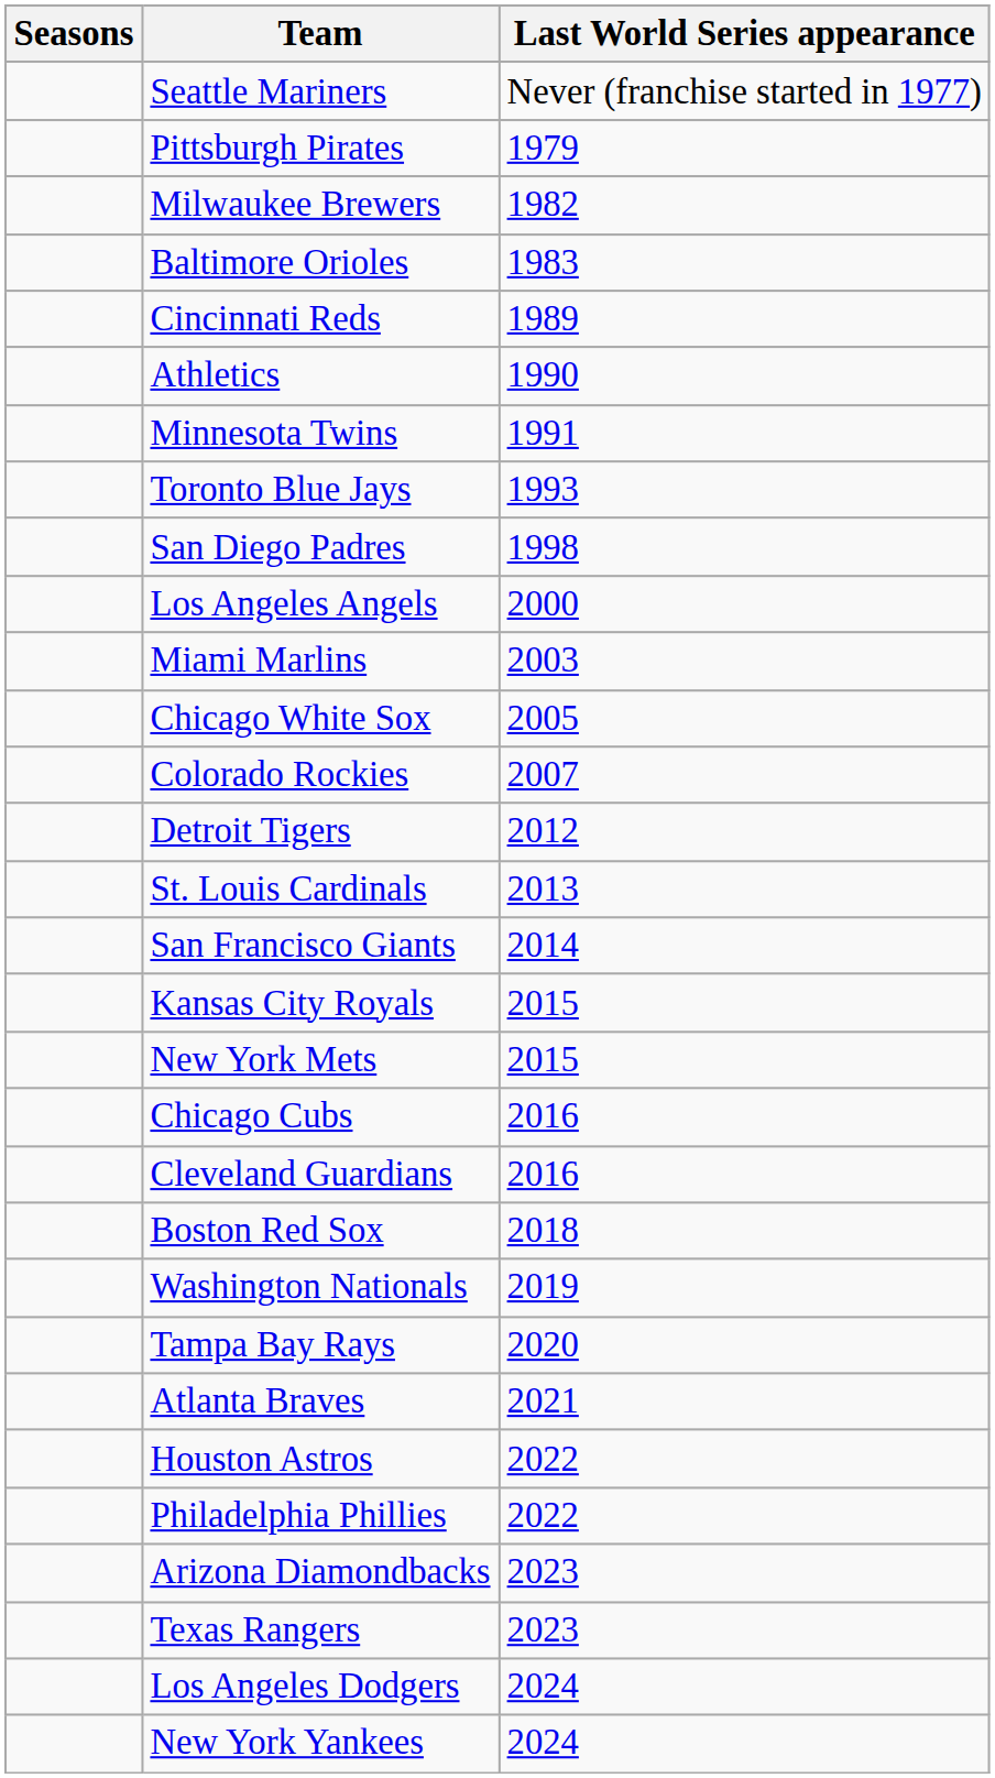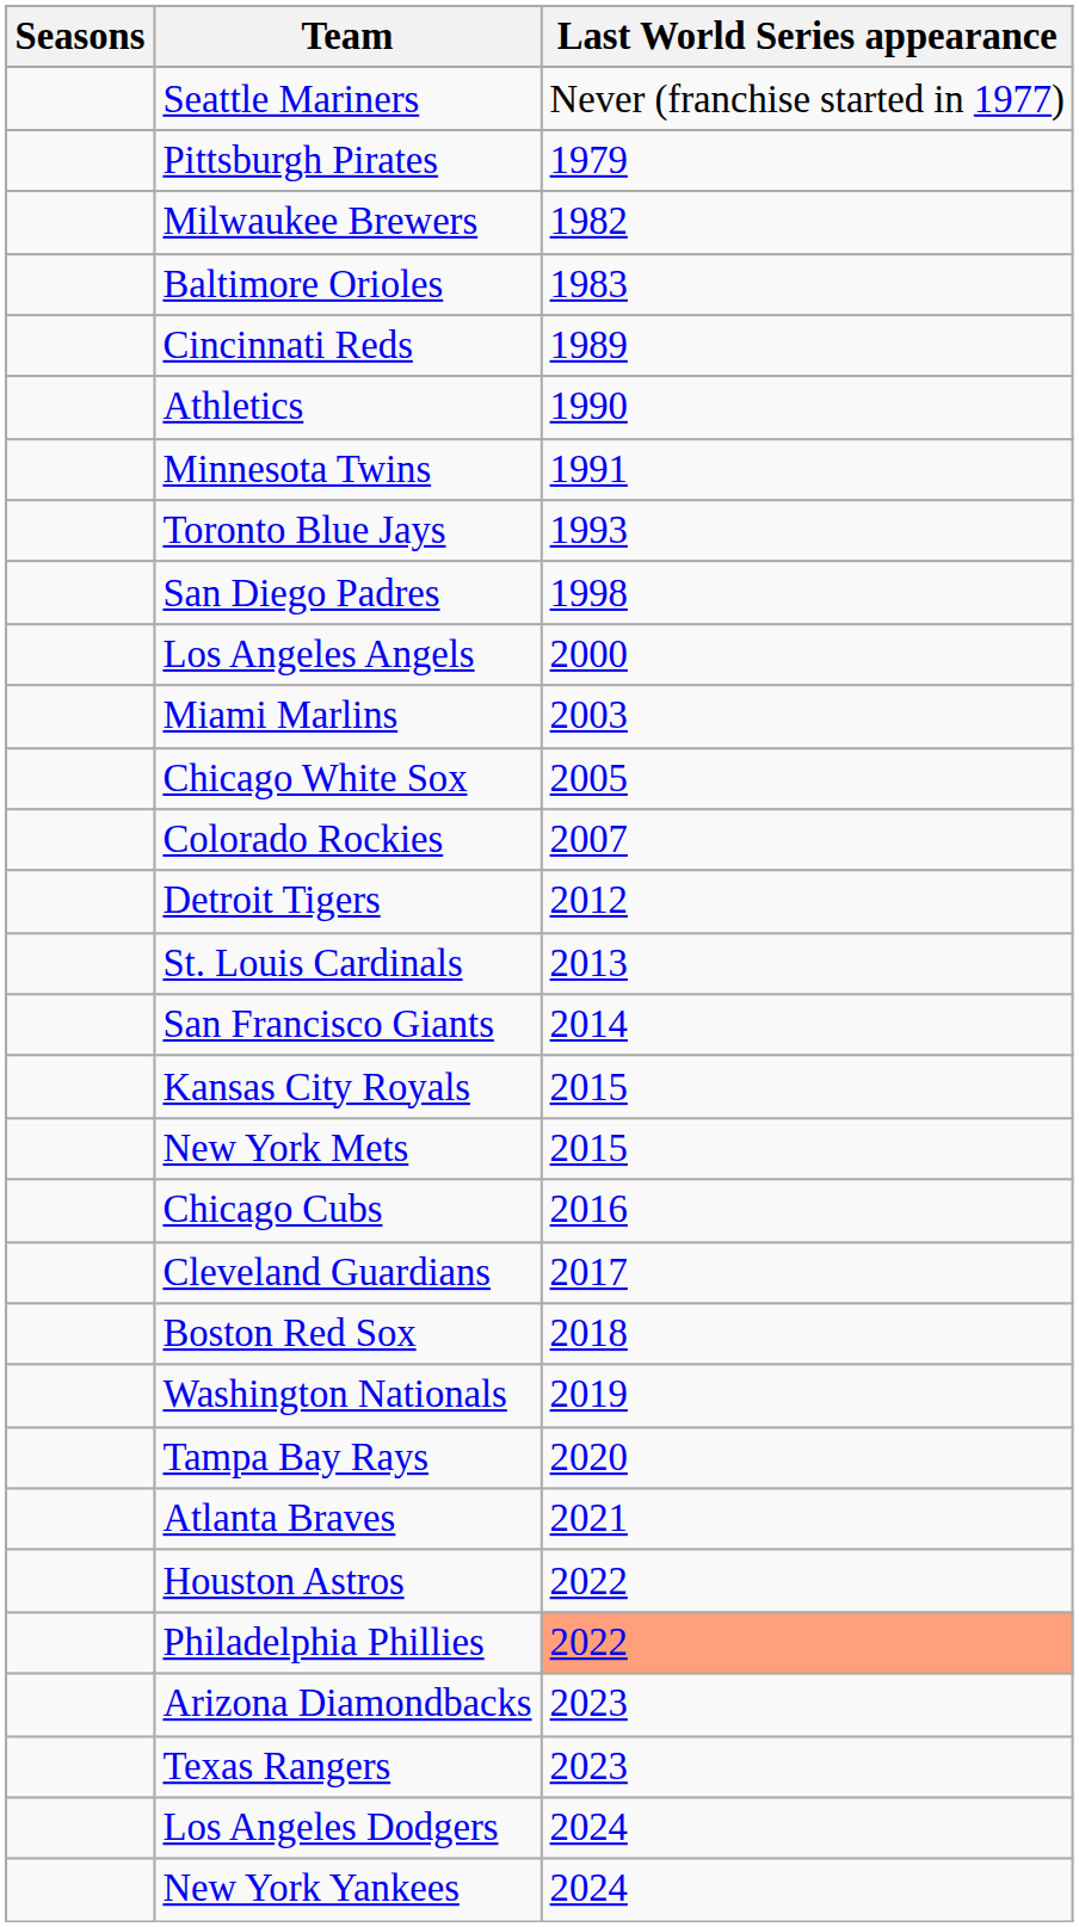 <table class="wikitable sortable">
 <tr>
 <th>Seasons</th>
 <th>Team</th>
 <th>Last World Series appearance</th>
 </tr>
 <tr>
 <td></td>
 <td><a href='#'>Seattle Mariners</a></td>
 <td>Never (franchise started in <a href='#'>1977</a>)</td>
 </tr>
 <tr>
 <td></td>
 <td><a href='#'>Pittsburgh Pirates</a></td>
 <td><a href='#'>1979</a></td>
 </tr>
 <tr>
 <td></td>
 <td><a href='#'>Milwaukee Brewers</a></td>
 <td><a href='#'>1982</a></td>
 </tr>
 <tr>
 <td></td>
 <td><a href='#'>Baltimore Orioles</a></td>
 <td><a href='#'>1983</a></td>
 </tr>
 <tr>
 <td></td>
 <td><a href='#'>Cincinnati Reds</a></td>
 <td><a href='#'>1989</a></td>
 </tr>
 <tr>
 <td></td>
 <td><a href='#'>Athletics</a></td>
 <td><a href='#'>1990</a></td>
 </tr>
 <tr>
 <td></td>
 <td><a href='#'>Minnesota Twins</a></td>
 <td><a href='#'>1991</a></td>
 </tr>
 <tr>
 <td></td>
 <td><a href='#'>Toronto Blue Jays</a></td>
 <td><a href='#'>1993</a></td>
 </tr>
 <tr>
 <td></td>
 <td><a href='#'>San Diego Padres</a></td>
 <td><a href='#'>1998</a></td>
 </tr>
 <tr>
 <td></td>
 <td><a href='#'>Los Angeles Angels</a></td>
 <td><a href='#'>2000</a></td>
 </tr>
 <tr>
 <td></td>
 <td><a href='#'>Miami Marlins</a></td>
 <td><a href='#'>2003</a></td>
 </tr>
 <tr>
 <td></td>
 <td><a href='#'>Chicago White Sox</a></td>
 <td><a href='#'>2005</a></td>
 </tr>
 <tr>
 <td></td>
 <td><a href='#'>Colorado Rockies</a></td>
 <td><a href='#'>2007</a></td>
 </tr>
 <tr>
 <td></td>
 <td><a href='#'>Detroit Tigers</a></td>
 <td><a href='#'>2012</a></td>
 </tr>
 <tr>
 <td></td>
 <td><a href='#'>St. Louis Cardinals</a></td>
 <td><a href='#'>2013</a></td>
 </tr>
 <tr>
 <td></td>
 <td><a href='#'>San Francisco Giants</a></td>
 <td><a href='#'>2014</a></td>
 </tr>
 <tr>
 <td></td>
 <td><a href='#'>Kansas City Royals</a></td>
 <td><a href='#'>2015</a></td>
 </tr>
 <tr>
 <td></td>
 <td><a href='#'>New York Mets</a></td>
 <td><a href='#'>2015</a></td>
 </tr>
 <tr>
 <td></td>
 <td><a href='#'>Chicago Cubs</a></td>
 <td><a href='#'>2016</a></td>
 </tr>
 <tr>
 <td></td>
 <td><a href='#'>Cleveland Guardians</a></td>
-<td><a href='#'>2016</a></td>
+<td><a href='#'>2017</a></td>
 </tr>
 <tr>
 <td></td>
 <td><a href='#'>Boston Red Sox</a></td>
 <td><a href='#'>2018</a></td>
 </tr>
 <tr>
 <td></td>
 <td><a href='#'>Washington Nationals</a></td>
 <td><a href='#'>2019</a></td>
 </tr>
 <tr>
 <td></td>
 <td><a href='#'>Tampa Bay Rays</a></td>
 <td><a href='#'>2020</a></td>
 </tr>
 <tr>
 <td></td>
 <td><a href='#'>Atlanta Braves</a></td>
 <td><a href='#'>2021</a></td>
 </tr>
 <tr>
 <td></td>
 <td><a href='#'>Houston Astros</a></td>
 <td><a href='#'>2022</a></td>
 </tr>
 <tr>
 <td></td>
 <td><a href='#'>Philadelphia Phillies</a></td>
-<td><a href='#'>2022</a></td>
+<td style="background: lightsalmon;"><a href='#'>2022</a></td>
 </tr>
 <tr>
 <td></td>
 <td><a href='#'>Arizona Diamondbacks</a></td>
 <td><a href='#'>2023</a></td>
 </tr>
 <tr>
 <td></td>
 <td><a href='#'>Texas Rangers</a></td>
 <td><a href='#'>2023</a></td>
 </tr>
 <tr>
 <td></td>
 <td><a href='#'>Los Angeles Dodgers</a></td>
 <td><a href='#'>2024</a></td>
 </tr>
 <tr>
 <td></td>
 <td><a href='#'>New York Yankees</a></td>
 <td><a href='#'>2024</a></td>
 </tr>
 </table>
